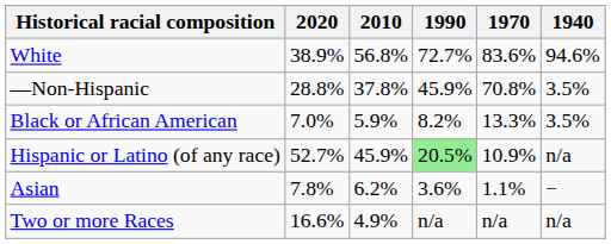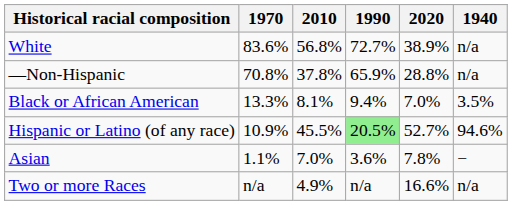 <table class="wikitable sortable collapsible mw-collapsed" style="font-size: 100%;">
 <tr>
 <th>Historical racial composition</th>
-<th>2020</th>
+<th>1970</th>
 <th>2010</th>
 <th>1990</th>
-<th>1970</th>
+<th>2020</th>
 <th>1940</th>
 </tr>
 <tr>
 <td><a href='#'>White</a></td>
-<td>38.9%</td>
+<td>83.6%</td>
 <td>56.8%</td>
 <td>72.7%</td>
-<td>83.6%</td>
-<td>94.6%</td>
+<td>38.9%</td>
+<td>n/a</td>
 </tr>
 <tr>
 <td>—Non-Hispanic</td>
+<td>70.8%</td>
+<td>37.8%</td>
+<td>65.9%</td>
 <td>28.8%</td>
-<td>37.8%</td>
-<td>45.9%</td>
-<td>70.8%</td>
-<td>3.5%</td>
+<td>n/a</td>
 </tr>
 <tr>
 <td><a href='#'>Black or African American</a></td>
+<td>13.3%</td>
+<td>8.1%</td>
+<td>9.4%</td>
 <td>7.0%</td>
-<td>5.9%</td>
-<td>8.2%</td>
-<td>13.3%</td>
 <td>3.5%</td>
 </tr>
 <tr>
 <td><a href='#'>Hispanic or Latino</a> (of any race)</td>
+<td>10.9%</td>
+<td>45.5%</td>
+<td style="background: lightgreen;">20.5%</td>
 <td>52.7%</td>
-<td>45.9%</td>
-<td style="background: lightgreen;">20.5%</td>
-<td>10.9%</td>
-<td>n/a</td>
+<td>94.6%</td>
 </tr>
 <tr>
 <td><a href='#'>Asian</a></td>
+<td>1.1%</td>
+<td>7.0%</td>
+<td>3.6%</td>
 <td>7.8%</td>
-<td>6.2%</td>
-<td>3.6%</td>
-<td>1.1%</td>
 <td>−</td>
 </tr>
 <tr>
 <td><a href='#'>Two or more Races</a></td>
-<td>16.6%</td>
+<td>n/a</td>
 <td>4.9%</td>
 <td>n/a</td>
-<td>n/a</td>
+<td>16.6%</td>
 <td>n/a</td>
 </tr>
 </table>
